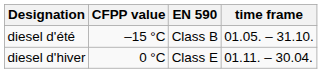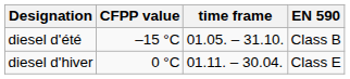 <table class="wikitable">
 <tr>
 <th>Designation</th>
 <th>CFPP value</th>
+<th>time frame</th>
 <th>EN 590</th>
-<th>time frame</th>
 </tr>
 <tr>
 <td>diesel d'été</td>
 <td align=right>–15 °C</td>
+<td>01.05. – 31.10.</td>
 <td>Class B</td>
-<td>01.05. – 31.10.</td>
 </tr>
 <tr>
 <td>diesel d'hiver</td>
 <td align=right>0 °C</td>
+<td>01.11. – 30.04.</td>
 <td>Class E</td>
-<td>01.11. – 30.04.</td>
 </tr>
 </table>
